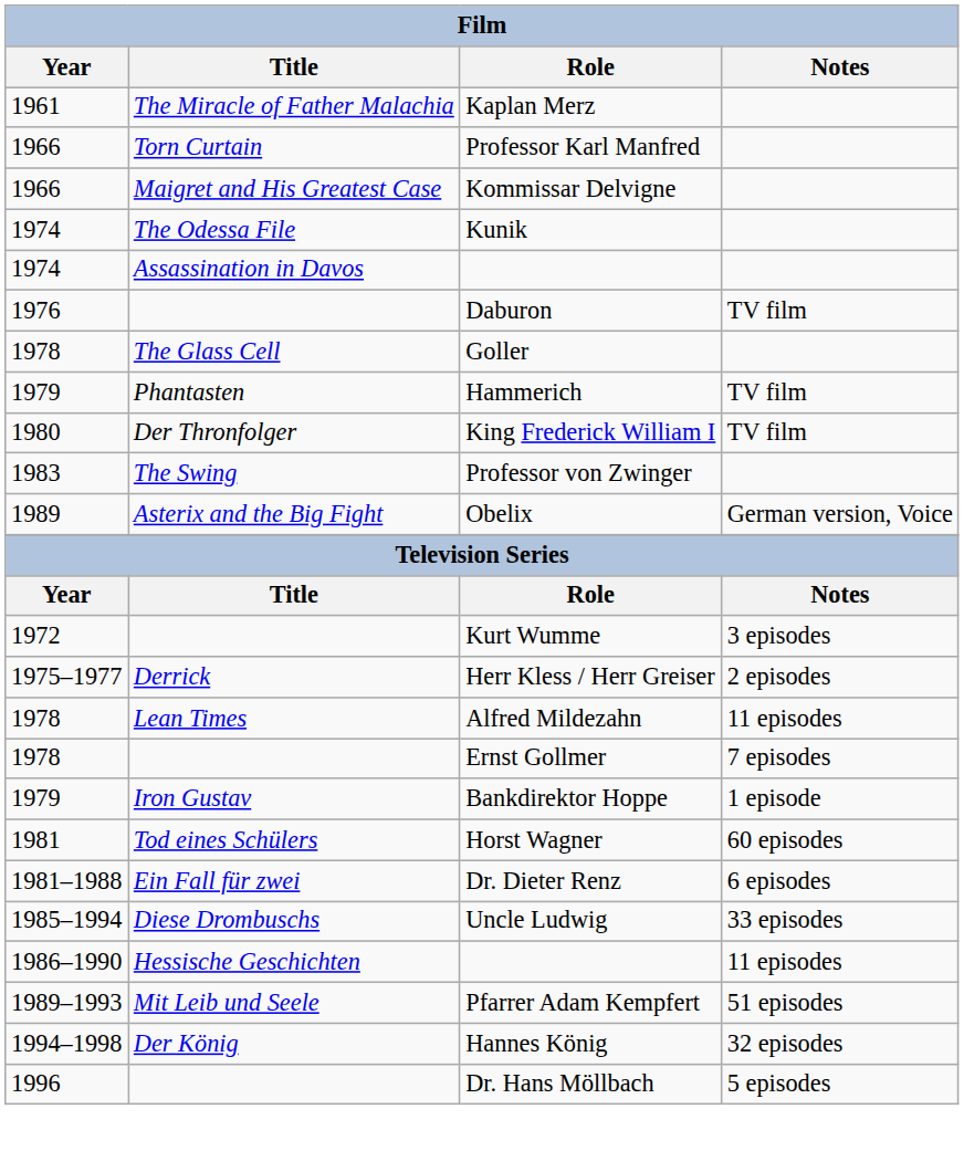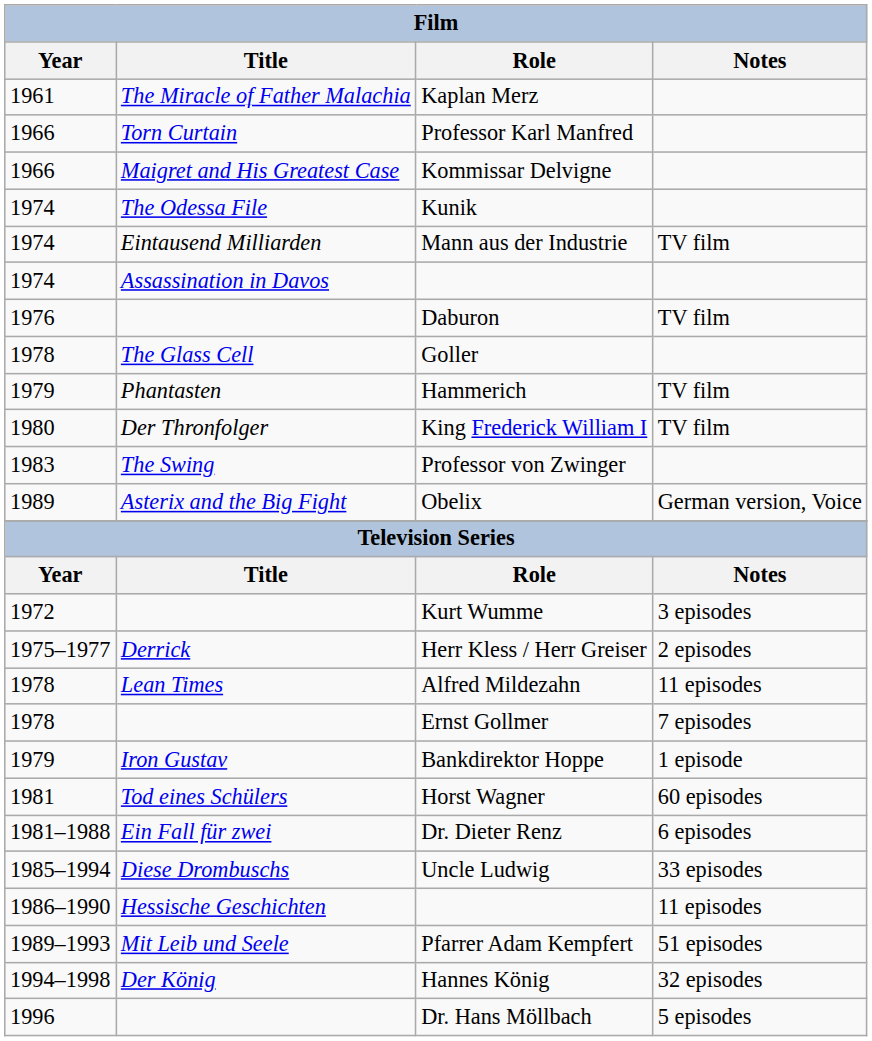 <table class="wikitable" style="font-size: 90%;">
 <tr>
 <th colspan="4" style="background: LightSteelBlue;">Film</th>
 </tr>
 <tr>
 <th>Year</th>
 <th>Title</th>
 <th>Role</th>
 <th>Notes</th>
 </tr>
 <tr>
 <td>1961</td>
 <td><em><a href='#'>The Miracle of Father Malachia</a></em></td>
 <td>Kaplan Merz</td>
 <td></td>
 </tr>
 <tr>
 <td>1966</td>
 <td><em><a href='#'>Torn Curtain</a></em></td>
 <td>Professor Karl Manfred</td>
 <td></td>
 </tr>
 <tr>
 <td>1966</td>
 <td><em><a href='#'>Maigret and His Greatest Case</a></em></td>
 <td>Kommissar Delvigne</td>
 <td></td>
 </tr>
 <tr>
 <td>1974</td>
 <td><em><a href='#'>The Odessa File</a></em></td>
 <td>Kunik</td>
 <td></td>
+</tr>
+<tr>
+<td>1974</td>
+<td><em>Eintausend Milliarden</em></td>
+<td>Mann aus der Industrie</td>
+<td>TV film</td>
 </tr>
 <tr>
 <td>1974</td>
 <td><em><a href='#'>Assassination in Davos</a></em></td>
 <td></td>
 <td></td>
 </tr>
 <tr>
 <td>1976</td>
 <td><em></em></td>
 <td>Daburon</td>
 <td>TV film</td>
 </tr>
 <tr>
 <td>1978</td>
 <td><em><a href='#'>The Glass Cell</a></em></td>
 <td>Goller</td>
 <td></td>
 </tr>
 <tr>
 <td>1979</td>
 <td><em>Phantasten</em></td>
 <td>Hammerich</td>
 <td>TV film</td>
 </tr>
 <tr>
 <td>1980</td>
 <td><em>Der Thronfolger</em></td>
 <td>King <a href='#'>Frederick William I</a></td>
 <td>TV film</td>
 </tr>
 <tr>
 <td>1983</td>
 <td><em><a href='#'>The Swing</a></em></td>
 <td>Professor von Zwinger</td>
 <td></td>
 </tr>
 <tr>
 <td>1989</td>
 <td><em><a href='#'>Asterix and the Big Fight</a></em></td>
 <td>Obelix</td>
 <td>German version, Voice</td>
 </tr>
 <tr>
 </tr>
 <tr>
 <th colspan="4" style="background: LightSteelBlue;">Television Series</th>
 </tr>
 <tr>
 <th>Year</th>
 <th>Title</th>
 <th>Role</th>
 <th>Notes</th>
 </tr>
 <tr>
 <td>1972</td>
 <td><em></em></td>
 <td>Kurt Wumme</td>
 <td>3 episodes</td>
 </tr>
 <tr>
 <td>1975–1977</td>
 <td><em><a href='#'>Derrick</a></em></td>
 <td>Herr Kless / Herr Greiser</td>
 <td>2 episodes</td>
 </tr>
 <tr>
 <td>1978</td>
 <td><em><a href='#'>Lean Times</a></em></td>
 <td>Alfred Mildezahn</td>
 <td>11 episodes</td>
 </tr>
 <tr>
 <td>1978</td>
 <td><em></em></td>
 <td>Ernst Gollmer</td>
 <td>7 episodes</td>
 </tr>
 <tr>
 <td>1979</td>
 <td><em><a href='#'>Iron Gustav</a></em></td>
 <td>Bankdirektor Hoppe</td>
 <td>1 episode</td>
 </tr>
 <tr>
 <td>1981</td>
 <td><em><a href='#'>Tod eines Schülers</a></em></td>
 <td>Horst Wagner</td>
 <td>60 episodes</td>
 </tr>
 <tr>
 <td>1981–1988</td>
 <td><em><a href='#'>Ein Fall für zwei</a></em></td>
 <td>Dr. Dieter Renz</td>
 <td>6 episodes</td>
 </tr>
 <tr>
 <td>1985–1994</td>
 <td><em><a href='#'>Diese Drombuschs</a></em></td>
 <td>Uncle Ludwig</td>
 <td>33 episodes</td>
 </tr>
 <tr>
 <td>1986–1990</td>
 <td><em><a href='#'>Hessische Geschichten</a></em></td>
 <td></td>
 <td>11 episodes</td>
 </tr>
 <tr>
 <td>1989–1993</td>
 <td><em><a href='#'>Mit Leib und Seele</a></em></td>
 <td>Pfarrer Adam Kempfert</td>
 <td>51 episodes</td>
 </tr>
 <tr>
 <td>1994–1998</td>
 <td><em><a href='#'>Der König</a></em></td>
 <td>Hannes König</td>
 <td>32 episodes</td>
 </tr>
 <tr>
 <td>1996</td>
 <td><em></em></td>
 <td>Dr. Hans Möllbach</td>
 <td>5 episodes</td>
 </tr>
 </table>
